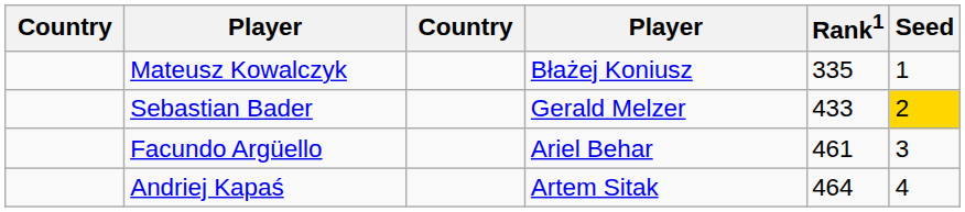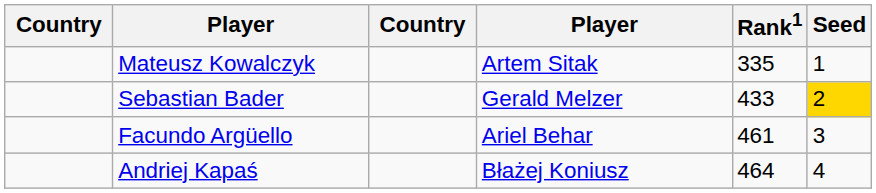 <table class="sortable wikitable">
 <tr>
 <th width="70">Country</th>
 <th width="175">Player</th>
 <th width="70">Country</th>
 <th width="175">Player</th>
 <th>Rank<sup>1</sup></th>
 <th>Seed</th>
 </tr>
 <tr>
 <td></td>
 <td><a href='#'>Mateusz Kowalczyk</a></td>
 <td></td>
-<td><a href='#'>Błażej Koniusz</a></td>
+<td><a href='#'>Artem Sitak</a></td>
 <td>335</td>
 <td>1</td>
 </tr>
 <tr>
 <td></td>
 <td><a href='#'>Sebastian Bader</a></td>
 <td></td>
 <td><a href='#'>Gerald Melzer</a></td>
 <td>433</td>
 <td style="background: gold;">2</td>
 </tr>
 <tr>
 <td></td>
 <td><a href='#'>Facundo Argüello</a></td>
 <td></td>
 <td><a href='#'>Ariel Behar</a></td>
 <td>461</td>
 <td>3</td>
 </tr>
 <tr>
 <td></td>
 <td><a href='#'>Andriej Kapaś</a></td>
 <td></td>
-<td><a href='#'>Artem Sitak</a></td>
+<td><a href='#'>Błażej Koniusz</a></td>
 <td>464</td>
 <td>4</td>
 </tr>
 </table>
